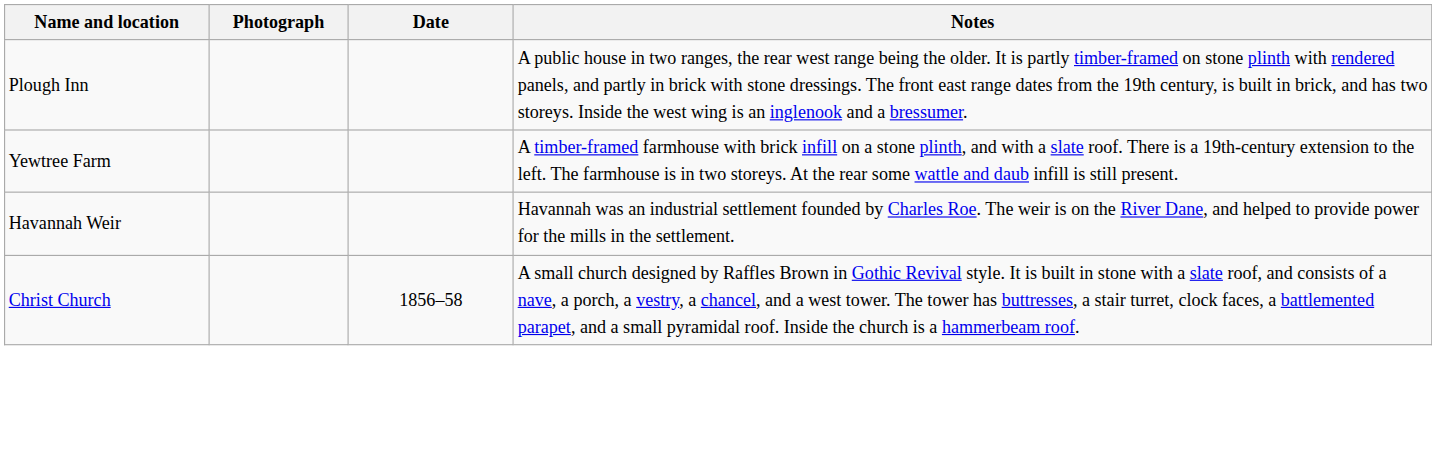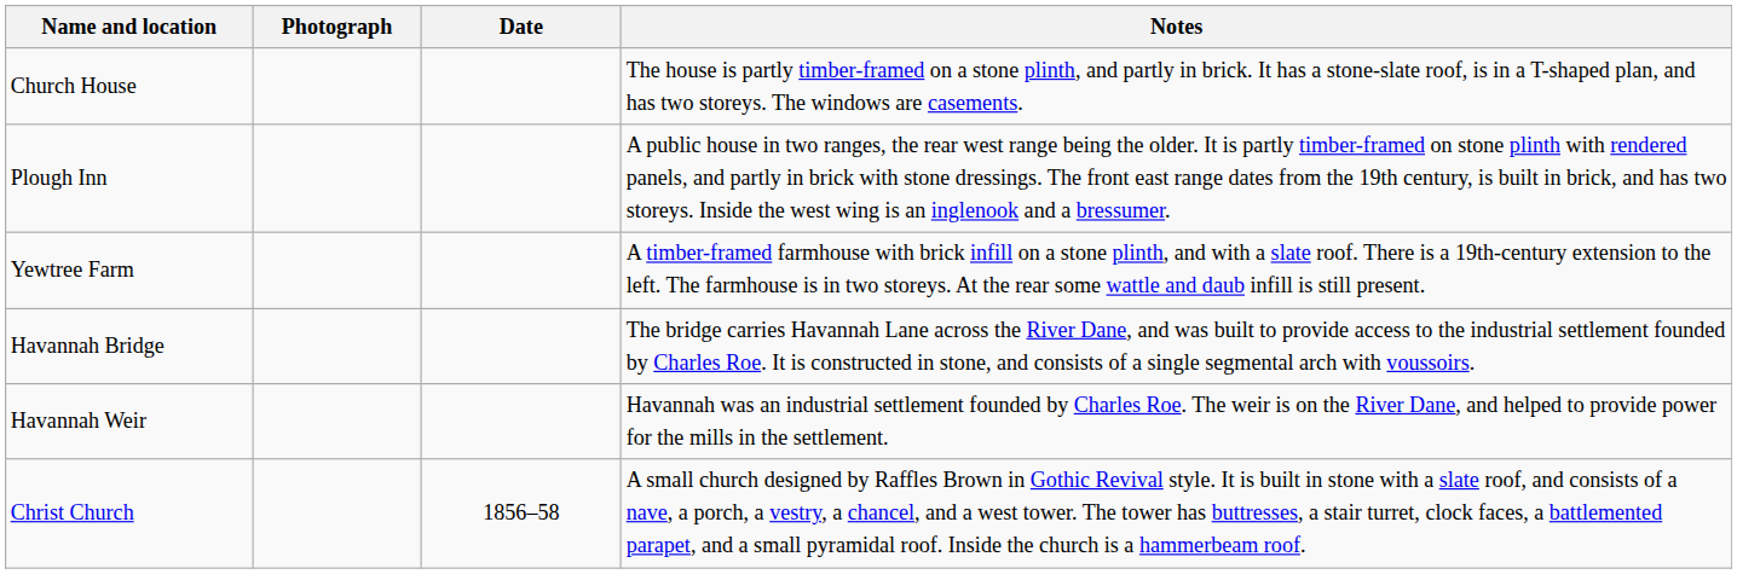 <table class="wikitable sortable plainrowheaders" style="width:100%;border:0px;text-align:left;line-height:150%;">
 <tr>
 <th scope="col"  style="width:150px">Name and location</th>
 <th scope="col"  style="width:100px" class="unsortable">Photograph</th>
 <th scope="col"  style="width:120px">Date</th>
 <th scope="col"  style="width:700px" class="unsortable">Notes</th>
+</tr>
+<tr>
+<td>Church House<br><small></small></td>
+<td></td>
+<td align="center"></td>
+<td>The house is partly <a href='#'>timber-framed</a> on a stone <a href='#'>plinth</a>, and partly in brick.  It has a stone-slate roof, is in a T-shaped plan, and has two storeys.  The windows are <a href='#'>casements</a>.</td>
 </tr>
 <tr>
 <td>Plough Inn<br><small></small></td>
 <td></td>
 <td align="center"></td>
 <td>A public house in two ranges, the rear west range being the older.  It is partly <a href='#'>timber-framed</a> on  stone <a href='#'>plinth</a> with <a href='#'>rendered</a> panels, and partly in brick with stone dressings.  The front east range dates from the 19th century, is built in brick, and has two storeys.  Inside the west wing is an <a href='#'>inglenook</a> and a <a href='#'>bressumer</a>.</td>
 </tr>
 <tr>
 <td>Yewtree Farm<br><small></small></td>
 <td></td>
 <td align="center"></td>
 <td>A <a href='#'>timber-framed</a> farmhouse with brick <a href='#'>infill</a> on a stone <a href='#'>plinth</a>, and with a <a href='#'>slate</a> roof.  There is a 19th-century extension to the left.  The farmhouse is in two storeys.  At the rear some <a href='#'>wattle and daub</a> infill is still present.</td>
+</tr>
+<tr>
+<td>Havannah Bridge<br><small></small></td>
+<td></td>
+<td align="center"></td>
+<td>The bridge carries Havannah Lane across the <a href='#'>River Dane</a>, and was built to provide access to the industrial settlement founded by <a href='#'>Charles Roe</a>.  It is constructed in stone, and consists of a single segmental arch with <a href='#'>voussoirs</a>.</td>
 </tr>
 <tr>
 <td>Havannah Weir<br><small></small></td>
 <td></td>
 <td align="center"></td>
 <td>Havannah was an industrial settlement founded by <a href='#'>Charles Roe</a>.  The weir is on the <a href='#'>River Dane</a>, and helped to provide power for the mills in the settlement.</td>
 </tr>
 <tr>
 <td><a href='#'>Christ Church</a><br><small></small></td>
 <td></td>
 <td align="center">1856–58</td>
 <td>A small church designed by Raffles Brown in <a href='#'>Gothic Revival</a> style.  It is built in stone with a <a href='#'>slate</a> roof, and consists of a <a href='#'>nave</a>, a porch, a <a href='#'>vestry</a>, a <a href='#'>chancel</a>, and a west tower.  The tower has <a href='#'>buttresses</a>, a stair turret, clock faces, a <a href='#'>battlemented</a> <a href='#'>parapet</a>, and a small pyramidal roof.  Inside the church is a <a href='#'>hammerbeam roof</a>.</td>
 </tr>
 <tr>
 </tr>
 </table>
